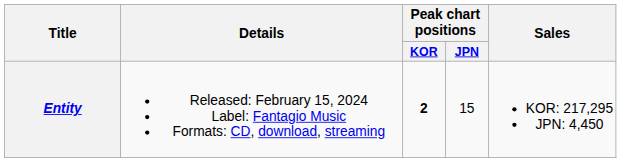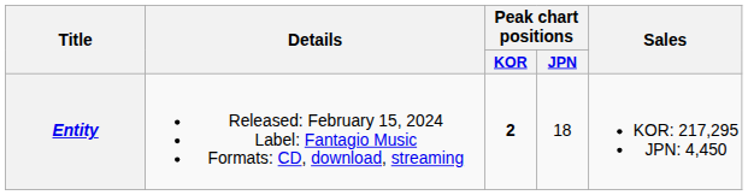 <table class="wikitable plainrowheaders" style="text-align:center">
 <tr>
 <th scope="col" rowspan="2" style="width:8em">Title</th>
 <th scope="col" rowspan="2" style="width:20em">Details</th>
 <th scope="col" colspan="2">Peak chart positions</th>
 <th scope="col" rowspan="2">Sales</th>
 </tr>
 <tr>
 <th scope="col" style="width:3em;font-size:90%"><a href='#'>KOR</a><br></th>
 <th scope="col" style="width:3em;font-size:90%"><a href='#'>JPN</a><br></th>
 </tr>
 <tr>
 <th scope="row"><em><a href='#'>Entity</a></em></th>
 <td><br><ul><li>Released: February 15, 2024</li><li>Label: <a href='#'>Fantagio Music</a></li><li>Formats: <a href='#'>CD</a>, <a href='#'>download</a>, <a href='#'>streaming</a></li></ul></td>
 <td><strong>2</strong></td>
-<td>15</td>
+<td>18</td>
 <td><br><ul><li>KOR: 217,295</li><li>JPN: 4,450</li></ul></td>
 </tr>
 </table>
